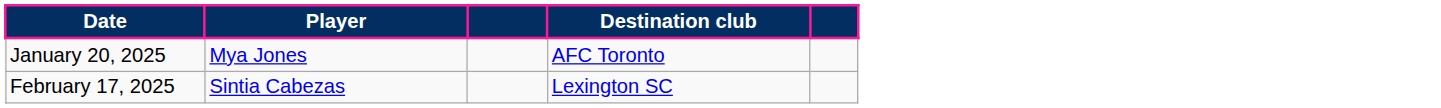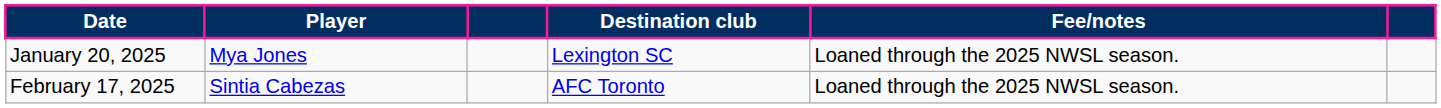 <table class="wikitable sortable" style="text-align:left;">
 <tr>
 <th style="background:#032E62; color:white; border:2px solid #FC1896; width:150px;" data-sort-type="date">Date</th>
 <th style="background:#032E62; color:white; border:2px solid #FC1896; width:200px;">Player</th>
 <th style="background:#032E62; color:white; border:2px solid #FC1896; width:55px;"></th>
 <th style="background:#032E62; color:white; border:2px solid #FC1896; width:200px;">Destination club</th>
+<th style="background:#032E62; color:white; border:2px solid #FC1896; width:450px;">Fee/notes</th>
 <th style="background:#032E62; color:white; border:2px solid #FC1896; width:30px;"></th>
 </tr>
 <tr>
 <td>January 20, 2025</td>
 <td> <a href='#'>Mya Jones</a></td>
 <td align="center"></td>
-<td> <a href='#'>AFC Toronto</a></td>
+<td> <a href='#'>Lexington SC</a></td>
+<td>Loaned through the 2025 NWSL season.</td>
 <td></td>
 </tr>
 <tr>
 <td>February 17, 2025</td>
 <td> <a href='#'>Sintia Cabezas</a></td>
 <td></td>
-<td> <a href='#'>Lexington SC</a></td>
+<td> <a href='#'>AFC Toronto</a></td>
+<td>Loaned through the 2025 NWSL season.</td>
 <td></td>
 </tr>
 </table>
